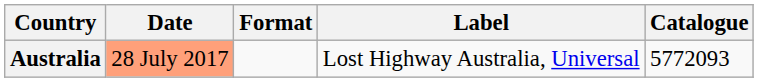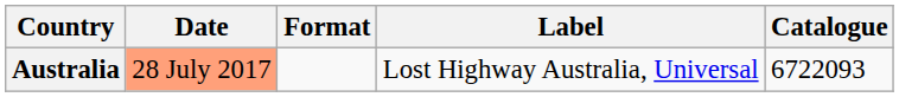 <table class="wikitable plainrowheaders">
 <tr>
 <th scope="col">Country</th>
 <th scope="col">Date</th>
 <th scope="col">Format</th>
 <th scope="col">Label</th>
 <th scope="col">Catalogue</th>
 </tr>
 <tr>
 <th scope="row">Australia</th>
 <td style="background: lightsalmon;">28 July 2017</td>
 <td></td>
 <td>Lost Highway Australia, <a href='#'>Universal</a></td>
-<td>5772093</td>
+<td>6722093</td>
 </tr>
 </table>
